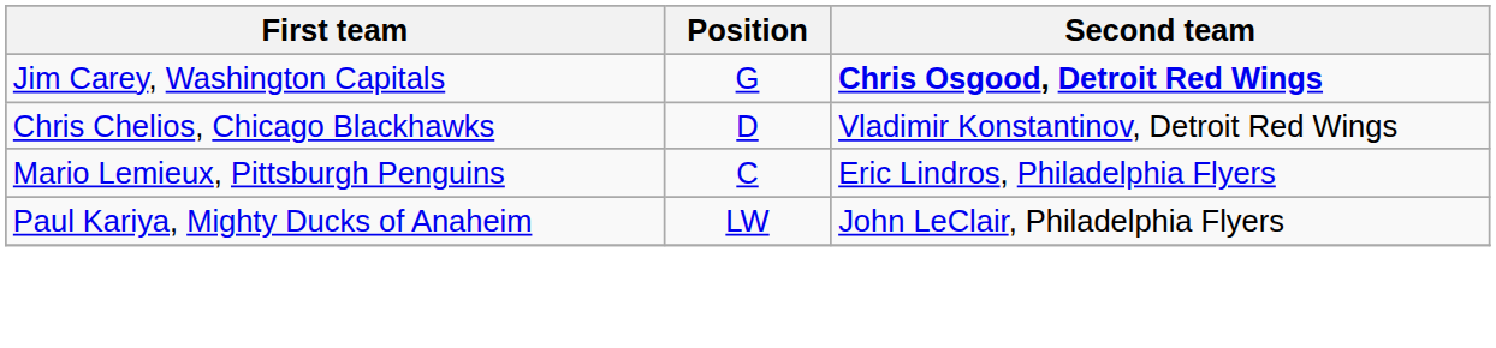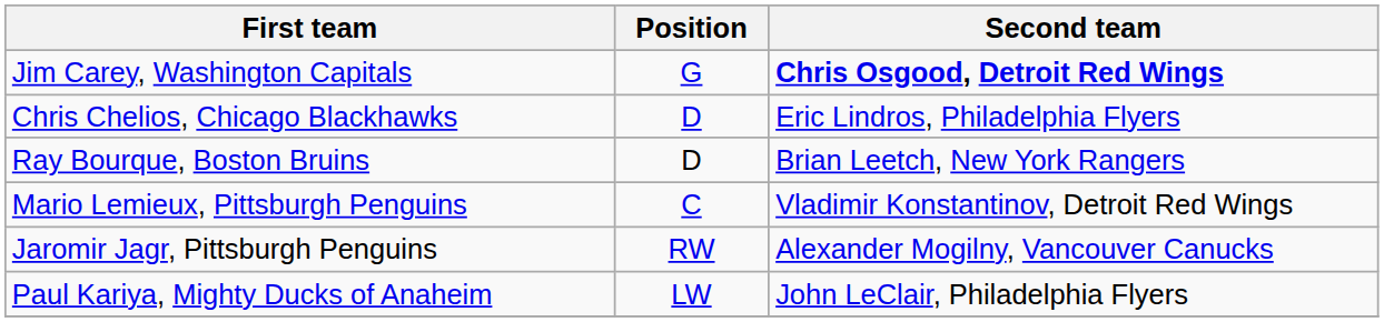 <table class="wikitable" style="font-size:91%;">
 <tr>
 <th style="width:21em;">First team</th>
 <th style="width:5em;">Position</th>
 <th style="width:21em;">Second team</th>
 </tr>
 <tr>
 <td><a href='#'>Jim Carey</a>, <a href='#'>Washington Capitals</a></td>
 <td align=center><a href='#'>G</a></td>
 <td><strong><a href='#'>Chris Osgood</a>, <a href='#'>Detroit Red Wings</a></strong></td>
 </tr>
 <tr>
 <td><a href='#'>Chris Chelios</a>, <a href='#'>Chicago Blackhawks</a></td>
 <td align=center><a href='#'>D</a></td>
-<td><a href='#'>Vladimir Konstantinov</a>, Detroit Red Wings</td>
+<td><a href='#'>Eric Lindros</a>, <a href='#'>Philadelphia Flyers</a></td>
+</tr>
+<tr>
+<td><a href='#'>Ray Bourque</a>, <a href='#'>Boston Bruins</a></td>
+<td align=center>D</td>
+<td><a href='#'>Brian Leetch</a>, <a href='#'>New York Rangers</a></td>
 </tr>
 <tr>
 <td><a href='#'>Mario Lemieux</a>, <a href='#'>Pittsburgh Penguins</a></td>
 <td align=center><a href='#'>C</a></td>
-<td><a href='#'>Eric Lindros</a>, <a href='#'>Philadelphia Flyers</a></td>
+<td><a href='#'>Vladimir Konstantinov</a>, Detroit Red Wings</td>
+</tr>
+<tr>
+<td><a href='#'>Jaromir Jagr</a>, Pittsburgh Penguins</td>
+<td align=center><a href='#'>RW</a></td>
+<td><a href='#'>Alexander Mogilny</a>, <a href='#'>Vancouver Canucks</a></td>
 </tr>
 <tr>
 <td><a href='#'>Paul Kariya</a>, <a href='#'>Mighty Ducks of Anaheim</a></td>
 <td align=center><a href='#'>LW</a></td>
 <td><a href='#'>John LeClair</a>, Philadelphia Flyers</td>
 </tr>
 <tr>
 </tr>
 </table>
